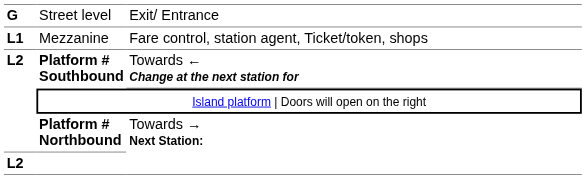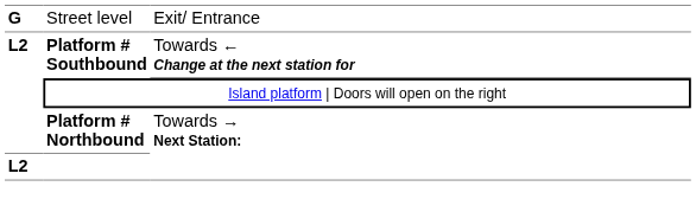 <table table border=0 cellspacing=0 cellpadding=3>
 <tr>
 <td style="border-top:solid 1px gray;border-bottom:solid 1px gray;" width=30 valign=top><strong>G</strong></td>
 <td style="border-top:solid 1px gray;border-bottom:solid 1px gray;" width=85 valign=top>Street level</td>
 <td style="border-top:solid 1px gray;border-bottom:solid 1px gray;" width=50 valign=top>Exit/ Entrance</td>
-</tr>
-<tr>
-<td style="border-bottom:solid 1px gray;"><strong>L1</strong></td>
-<td style="border-bottom:solid 1px gray;">Mezzanine</td>
-<td style="border-bottom:solid 1px gray;">Fare control, station agent, Ticket/token, shops</td>
 </tr>
 <tr>
 <td style="border-bottom:solid 1px gray;" width=30 rowspan=3 valign=top><strong>L2</strong></td>
 <td style="border-bottom:solid 1px white;" width=85><span><strong>Platform #</strong><br><strong>Southbound</strong></span></td>
 <td style="border-bottom:solid 1px gray;" width="500">Towards ← <br><small><strong><em>Change at the next station for </em></strong></small></td>
 </tr>
 <tr>
 <td style="border-top:solid 2px black;border-right:solid 2px black;border-left:solid 2px black;border-bottom:solid 2px black;text-align:center;" colspan=2><small><a href='#'>Island platform</a> | Doors will open on the right </small></td>
 </tr>
 <tr>
 <td style="border-bottom:solid 1px gray;" width=85><span><strong>Platform #</strong><br><strong>Northbound</strong></span></td>
 <td style="border-bottom:solid 1px white;" width=500>Towards → <br><small><strong>Next Station:</strong> </small></td>
 </tr>
 <tr>
 <td style="border-bottom:solid 1px gray;" width=30 rowspan=2 valign=top><strong>L2</strong></td>
 <td style="border-bottom:solid 1px gray;" width=85></td>
 <td style="border-bottom:solid 1px gray;" width=500></td>
 </tr>
 </table>
